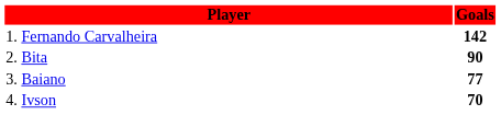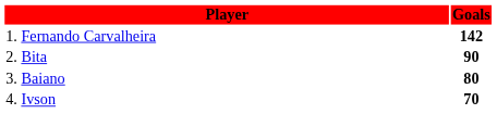 <table id="toc" width="40%" style="margin: 0 2em 0 2em;">
 <tr>
 <th align="center" style="background:red" width="100%"><div><span>Player</span></div></th>
 <th align="center" style="background:red" width="100%"><div><span>Goals</span></div></th>
 </tr>
 <tr>
 <td bgcolor=#ffffff>1. <a href='#'>Fernando Carvalheira</a></td>
 <td align="center" bgcolor=#ffffff><strong>142</strong></td>
 </tr>
 <tr style="vertical-align: top;">
 <td bgcolor=#ffffff>2. <a href='#'>Bita</a></td>
 <td align="center" bgcolor=#ffffff><strong>90</strong></td>
 </tr>
 <tr style="vertical-align: top;">
 <td bgcolor=#ffffff>3. <a href='#'>Baiano</a></td>
-<td align="center" bgcolor=#ffffff><strong>77</strong></td>
+<td align="center" bgcolor=#ffffff><strong>80</strong></td>
 </tr>
 <tr style="vertical-align: top;">
 <td bgcolor=#ffffff>4. <a href='#'>Ivson</a></td>
 <td align="center" bgcolor=#ffffff><strong>70</strong></td>
 </tr>
 </table>
